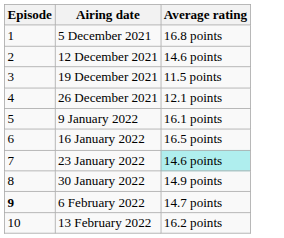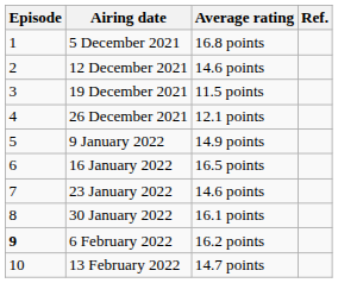 <table class="wikitable">
 <tr>
 <th>Episode</th>
 <th>Airing date</th>
 <th>Average rating</th>
+<th>Ref.</th>
 </tr>
 <tr>
 <td>1</td>
 <td>5 December 2021</td>
 <td>16.8 points</td>
+<td></td>
 </tr>
 <tr>
 <td>2</td>
 <td>12 December 2021</td>
 <td>14.6 points</td>
+<td></td>
 </tr>
 <tr>
 <td>3</td>
 <td>19 December 2021</td>
 <td>11.5 points</td>
+<td></td>
 </tr>
 <tr>
 <td>4</td>
 <td>26 December 2021</td>
 <td>12.1 points</td>
+<td></td>
 </tr>
 <tr>
 <td>5</td>
 <td>9 January 2022</td>
-<td>16.1 points</td>
+<td>14.9 points</td>
+<td></td>
 </tr>
 <tr>
 <td>6</td>
 <td>16 January 2022</td>
 <td>16.5 points</td>
+<td></td>
 </tr>
 <tr>
 <td>7</td>
 <td>23 January 2022</td>
-<td style="background: paleturquoise;">14.6 points</td>
+<td>14.6 points</td>
+<td></td>
 </tr>
 <tr>
 <td>8</td>
 <td>30 January 2022</td>
-<td>14.9 points</td>
+<td>16.1 points</td>
+<td></td>
 </tr>
 <tr>
 <td><strong>9</strong></td>
 <td>6 February 2022</td>
-<td>14.7 points</td>
+<td>16.2 points</td>
+<td></td>
 </tr>
 <tr>
 <td>10</td>
 <td>13 February 2022</td>
-<td>16.2 points</td>
+<td>14.7 points</td>
+<td></td>
 </tr>
 </table>
